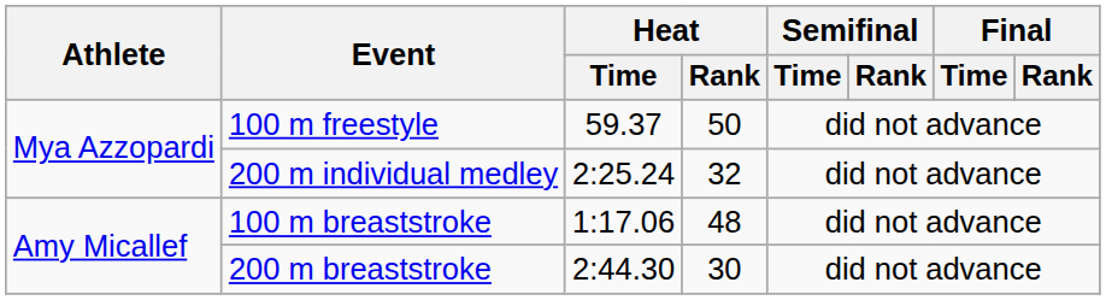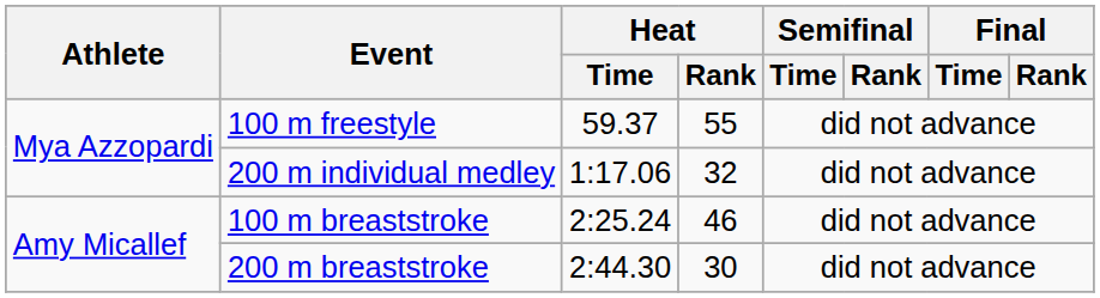 <table class="wikitable" style="text-align:center; font-size:90%">
 <tr>
 <th rowspan="2">Athlete</th>
 <th rowspan="2">Event</th>
 <th colspan="2">Heat</th>
 <th colspan="2">Semifinal</th>
 <th colspan="2">Final</th>
 </tr>
 <tr style="font-size:95%">
 <th>Time</th>
 <th>Rank</th>
 <th>Time</th>
 <th>Rank</th>
 <th>Time</th>
 <th>Rank</th>
 </tr>
 <tr>
 <td align=left rowspan=2><a href='#'>Mya Azzopardi</a></td>
 <td align=left><a href='#'>100 m freestyle</a></td>
 <td>59.37</td>
-<td>50</td>
+<td>55</td>
 <td colspan=4>did not advance</td>
 </tr>
 <tr>
 <td align=left><a href='#'>200 m individual medley</a></td>
-<td>2:25.24</td>
+<td>1:17.06</td>
 <td>32</td>
 <td colspan=4>did not advance</td>
 </tr>
 <tr>
 <td align=left rowspan=2><a href='#'>Amy Micallef</a></td>
 <td align=left><a href='#'>100 m breaststroke</a></td>
-<td>1:17.06</td>
-<td>48</td>
+<td>2:25.24</td>
+<td>46</td>
 <td colspan=4>did not advance</td>
 </tr>
 <tr>
 <td align=left><a href='#'>200 m breaststroke</a></td>
 <td>2:44.30</td>
 <td>30</td>
 <td colspan=4>did not advance</td>
 </tr>
 </table>
